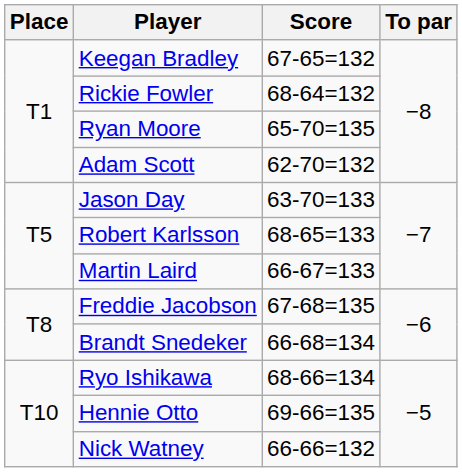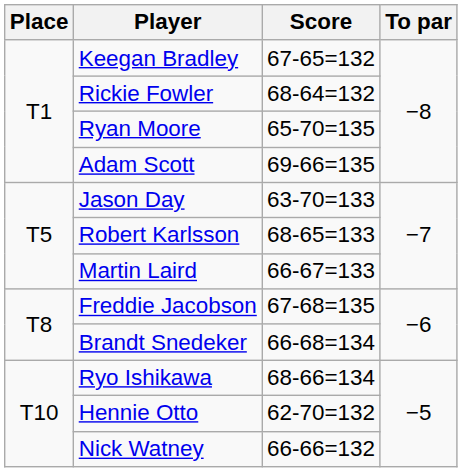 <table class="wikitable">
 <tr>
 <th>Place</th>
 <th>Player</th>
 <th>Score</th>
 <th>To par</th>
 </tr>
 <tr>
 <td rowspan="4" align=center>T1</td>
 <td> <a href='#'>Keegan Bradley</a></td>
 <td align=center>67-65=132</td>
 <td rowspan="4" align=center>−8</td>
 </tr>
 <tr>
 <td> <a href='#'>Rickie Fowler</a></td>
 <td align=center>68-64=132</td>
 </tr>
 <tr>
 <td> <a href='#'>Ryan Moore</a></td>
 <td align=center>65-70=135</td>
 </tr>
 <tr>
 <td> <a href='#'>Adam Scott</a></td>
-<td align=center>62-70=132</td>
+<td align=center>69-66=135</td>
 </tr>
 <tr>
 <td rowspan="3" align=center>T5</td>
 <td> <a href='#'>Jason Day</a></td>
 <td align=center>63-70=133</td>
 <td rowspan="3" align=center>−7</td>
 </tr>
 <tr>
 <td> <a href='#'>Robert Karlsson</a></td>
 <td align=center>68-65=133</td>
 </tr>
 <tr>
 <td> <a href='#'>Martin Laird</a></td>
 <td align=center>66-67=133</td>
 </tr>
 <tr>
 <td rowspan="2" align=center>T8</td>
 <td> <a href='#'>Freddie Jacobson</a></td>
 <td align=center>67-68=135</td>
 <td rowspan="2" align=center>−6</td>
 </tr>
 <tr>
 <td> <a href='#'>Brandt Snedeker</a></td>
 <td align=center>66-68=134</td>
 </tr>
 <tr>
 <td rowspan="3" align=center>T10</td>
 <td> <a href='#'>Ryo Ishikawa</a></td>
 <td align=center>68-66=134</td>
 <td rowspan="3" align=center>−5</td>
 </tr>
 <tr>
 <td> <a href='#'>Hennie Otto</a></td>
-<td align=center>69-66=135</td>
+<td align=center>62-70=132</td>
 </tr>
 <tr>
 <td> <a href='#'>Nick Watney</a></td>
 <td align=center>66-66=132</td>
 </tr>
 </table>
